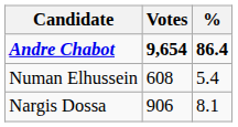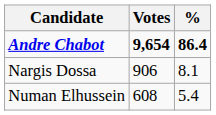 <table class="wikitable" align="left">
 <tr>
 <th>Candidate</th>
 <th>Votes</th>
 <th>%</th>
 </tr>
 <tr>
 <td><strong><em><a href='#'>Andre Chabot</a></em></strong></td>
 <td><strong>9,654</strong></td>
 <td><strong>86.4</strong></td>
 </tr>
 <tr>
+<td>Nargis Dossa</td>
+<td>906</td>
+<td>8.1</td>
+</tr>
+<tr>
 <td>Numan Elhussein</td>
 <td>608</td>
 <td>5.4</td>
 </tr>
-<tr>
-<td>Nargis Dossa</td>
-<td>906</td>
-<td>8.1</td>
-</tr>
 </table>
